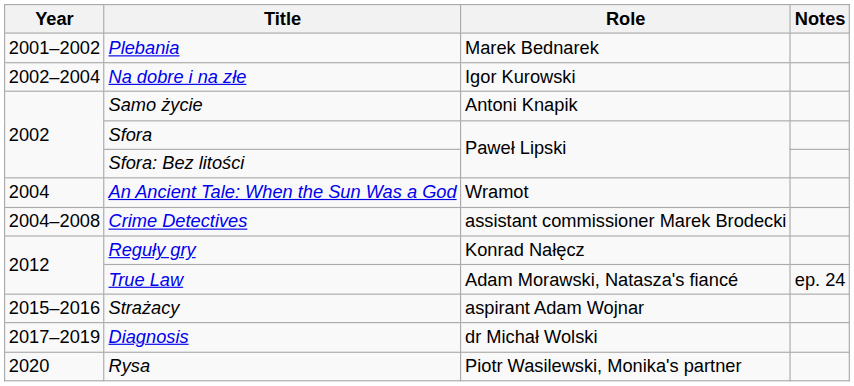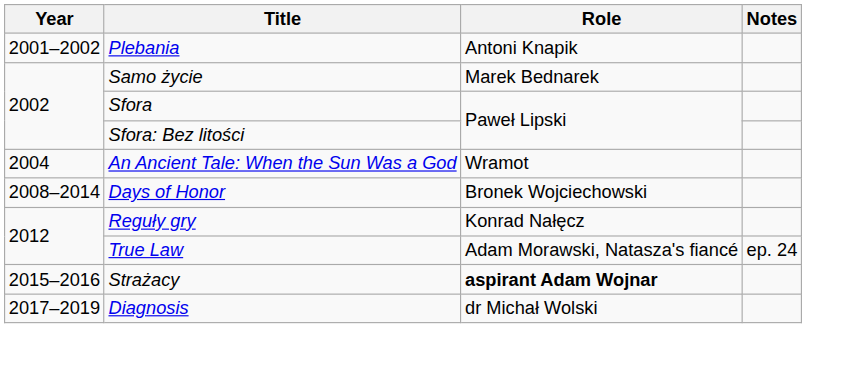 <table class="wikitable">
 <tr>
 <th>Year</th>
 <th>Title</th>
 <th>Role</th>
 <th>Notes</th>
 </tr>
 <tr>
 <td>2001–2002</td>
 <td><em><a href='#'>Plebania</a></em></td>
-<td>Marek Bednarek</td>
-<td></td>
-</tr>
-<tr>
-<td>2002–2004</td>
-<td><em><a href='#'>Na dobre i na złe</a></em></td>
-<td>Igor Kurowski</td>
+<td>Antoni Knapik</td>
 <td></td>
 </tr>
 <tr>
 <td rowspan="3">2002</td>
 <td><em>Samo życie</em></td>
-<td>Antoni Knapik</td>
+<td>Marek Bednarek</td>
 <td></td>
 </tr>
 <tr>
 <td><em>Sfora</em></td>
 <td rowspan="2">Paweł Lipski</td>
 <td></td>
 </tr>
 <tr>
 <td><em>Sfora: Bez litości</em></td>
 <td></td>
 </tr>
 <tr>
 <td>2004</td>
 <td><em><a href='#'>An Ancient Tale: When the Sun Was a God</a></em></td>
 <td>Wramot</td>
 <td></td>
 </tr>
 <tr>
-<td>2004–2008</td>
-<td><em><a href='#'>Crime Detectives</a></em></td>
-<td>assistant commissioner Marek Brodecki</td>
+<td>2008–2014</td>
+<td><em><a href='#'>Days of Honor</a></em></td>
+<td>Bronek Wojciechowski</td>
 <td></td>
 </tr>
 <tr>
 <td rowspan="2">2012</td>
 <td><em><a href='#'>Reguły gry</a></em></td>
 <td>Konrad Nałęcz</td>
 <td></td>
 </tr>
 <tr>
 <td><em><a href='#'>True Law</a></em></td>
 <td>Adam Morawski, Natasza's fiancé</td>
 <td>ep. 24</td>
 </tr>
 <tr>
 <td>2015–2016</td>
 <td><em>Strażacy</em></td>
-<td>aspirant Adam Wojnar</td>
+<td><strong>aspirant Adam Wojnar</strong></td>
 <td></td>
 </tr>
 <tr>
 <td>2017–2019</td>
 <td><em><a href='#'>Diagnosis</a></em></td>
 <td>dr Michał Wolski</td>
 <td></td>
 </tr>
-<tr>
-<td>2020</td>
-<td><em>Rysa</em></td>
-<td>Piotr Wasilewski, Monika's partner</td>
-<td></td>
-</tr>
 </table>
